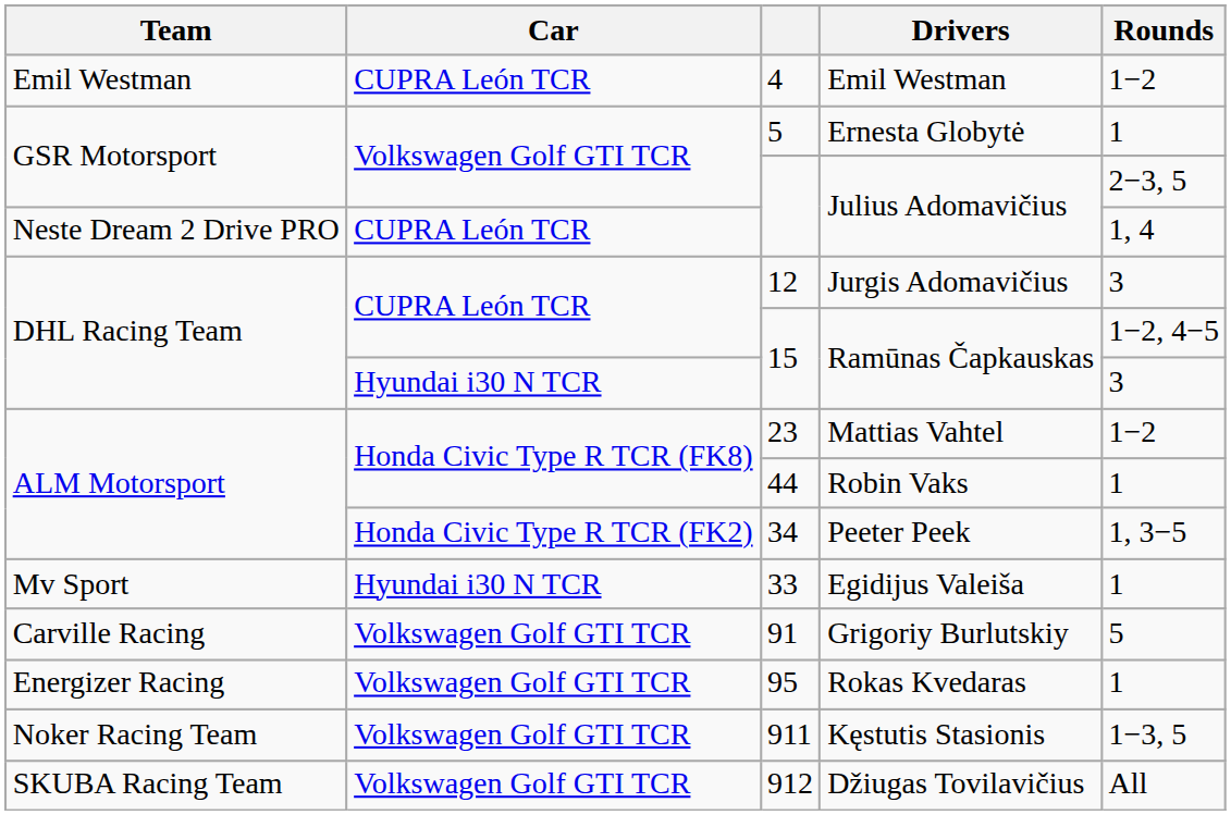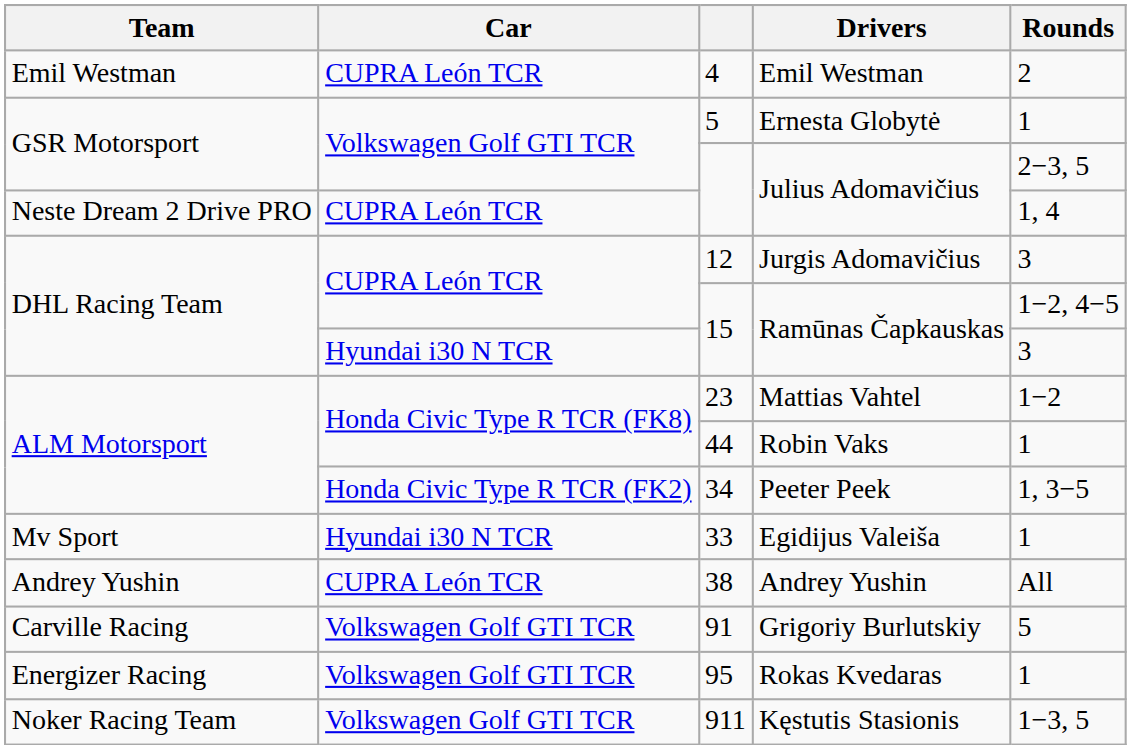 <table class="wikitable" style="font-size: 85%">
 <tr>
 <th>Team</th>
 <th>Car</th>
 <th></th>
 <th>Drivers</th>
 <th>Rounds</th>
 </tr>
 <tr>
 <td> Emil Westman</td>
 <td><a href='#'>CUPRA León TCR</a></td>
 <td>4</td>
 <td> Emil Westman</td>
-<td>1−2</td>
+<td>2</td>
 </tr>
 <tr>
 <td rowspan="2"> GSR Motorsport</td>
 <td rowspan="2"><a href='#'>Volkswagen Golf GTI TCR</a></td>
 <td>5</td>
 <td> Ernesta Globytė</td>
 <td>1</td>
 </tr>
 <tr>
 <td rowspan="2"></td>
 <td rowspan="2"> Julius Adomavičius</td>
 <td>2−3, 5</td>
 </tr>
 <tr>
 <td> Neste Dream 2 Drive PRO</td>
 <td><a href='#'>CUPRA León TCR</a></td>
 <td>1, 4</td>
 </tr>
 <tr>
 <td rowspan="3"> DHL Racing Team</td>
 <td rowspan="2"><a href='#'>CUPRA León TCR</a></td>
 <td>12</td>
 <td> Jurgis Adomavičius</td>
 <td>3</td>
 </tr>
 <tr>
 <td rowspan="2">15</td>
 <td rowspan="2"> Ramūnas Čapkauskas</td>
 <td>1−2, 4−5</td>
 </tr>
 <tr>
 <td><a href='#'>Hyundai i30 N TCR</a></td>
 <td>3</td>
 </tr>
 <tr>
 <td rowspan="3"> <a href='#'>ALM Motorsport</a></td>
 <td rowspan="2"><a href='#'>Honda Civic Type R TCR (FK8)</a></td>
 <td>23</td>
 <td> Mattias Vahtel</td>
 <td>1−2</td>
 </tr>
 <tr>
 <td>44</td>
 <td> Robin Vaks</td>
 <td>1</td>
 </tr>
 <tr>
 <td><a href='#'>Honda Civic Type R TCR (FK2)</a></td>
 <td>34</td>
 <td> Peeter Peek</td>
 <td>1, 3−5</td>
 </tr>
 <tr>
 <td> Mv Sport</td>
 <td><a href='#'>Hyundai i30 N TCR</a></td>
 <td>33</td>
 <td> Egidijus Valeiša</td>
 <td>1</td>
 </tr>
 <tr>
+<td> Andrey Yushin</td>
+<td><a href='#'>CUPRA León TCR</a></td>
+<td>38</td>
+<td> Andrey Yushin</td>
+<td>All</td>
+</tr>
+<tr>
 <td> Carville Racing</td>
 <td><a href='#'>Volkswagen Golf GTI TCR</a></td>
 <td>91</td>
 <td> Grigoriy Burlutskiy</td>
 <td>5</td>
 </tr>
 <tr>
 <td> Energizer Racing</td>
 <td><a href='#'>Volkswagen Golf GTI TCR</a></td>
 <td>95</td>
 <td> Rokas Kvedaras</td>
 <td>1</td>
 </tr>
 <tr>
 <td> Noker Racing Team</td>
 <td><a href='#'>Volkswagen Golf GTI TCR</a></td>
 <td>911</td>
 <td> Kęstutis Stasionis</td>
 <td>1−3, 5</td>
 </tr>
-<tr>
-<td> SKUBA Racing Team</td>
-<td><a href='#'>Volkswagen Golf GTI TCR</a></td>
-<td>912</td>
-<td> Džiugas Tovilavičius</td>
-<td>All</td>
-</tr>
 </table>
